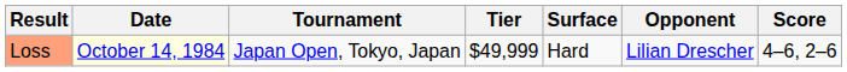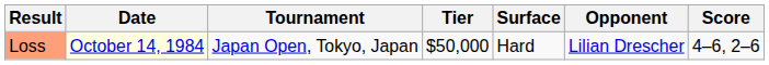 <table class="sortable wikitable">
 <tr>
 <th>Result</th>
 <th>Date</th>
 <th>Tournament</th>
 <th>Tier</th>
 <th>Surface</th>
 <th>Opponent</th>
 <th class="unsortable">Score</th>
 </tr>
 <tr>
 <td style="background:#ffa07a;">Loss</td>
 <td style="background: lightyellow;"><a href='#'>October 14, 1984</a></td>
 <td><a href='#'>Japan Open</a>, Tokyo, Japan</td>
-<td>$49,999</td>
+<td>$50,000</td>
 <td>Hard</td>
 <td> <a href='#'>Lilian Drescher</a></td>
 <td>4–6, 2–6</td>
 </tr>
 </table>
